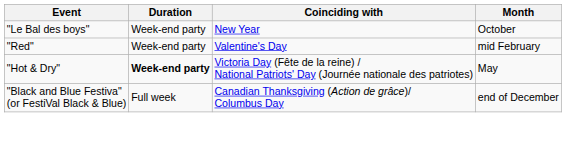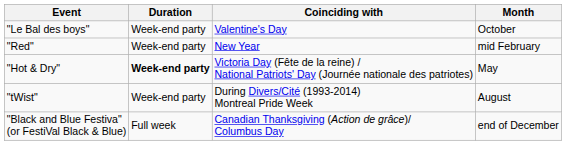 <table class="wikitable">
 <tr>
 <th>Event</th>
 <th>Duration</th>
 <th>Coinciding with</th>
 <th>Month</th>
 </tr>
 <tr>
 <td>"Le Bal des boys"</td>
 <td>Week-end party</td>
-<td><a href='#'>New Year</a></td>
+<td><a href='#'>Valentine's Day</a></td>
 <td>October</td>
 </tr>
 <tr>
 <td>"Red"</td>
 <td>Week-end party</td>
-<td><a href='#'>Valentine's Day</a></td>
+<td><a href='#'>New Year</a></td>
 <td>mid February</td>
 </tr>
 <tr>
 <td>"Hot & Dry"</td>
 <td><strong>Week-end party</strong></td>
 <td><a href='#'>Victoria Day</a> (Fête de la reine) /<br> <a href='#'>National Patriots' Day</a> (Journée nationale des patriotes)</td>
 <td>May</td>
 </tr>
 <tr>
+<td>"tWist"</td>
+<td>Week-end party</td>
+<td>During <a href='#'>Divers/Cité</a> (1993-2014)<br>Montreal Pride Week</td>
+<td>August</td>
+</tr>
+<tr>
 <td>"Black and Blue Festiva" <br> (or FestiVal Black & Blue)</td>
 <td>Full week</td>
 <td><a href='#'>Canadian Thanksgiving</a> (<em>Action de grâce</em>)/ <br> <a href='#'>Columbus Day</a></td>
 <td>end of December</td>
 </tr>
 </table>
